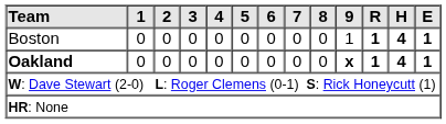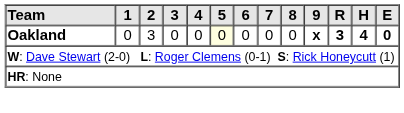 <table border=1 cellspacing=0 width=425 style="margin-left:3em;">
 <tr style="text-align:center; background-color:#e6e6e6;">
 <th align=left width=28%>Team</th>
 <th width=6%>1</th>
 <th width=6%>2</th>
 <th width=6%>3</th>
 <th width=6%>4</th>
 <th width=6%>5</th>
 <th width=6%>6</th>
 <th width=6%>7</th>
 <th width=6%>8</th>
 <th width=6%>9</th>
 <th width=6%>R</th>
 <th width=6%>H</th>
 <th width=6%>E</th>
 </tr>
 <tr style="text-align:center;">
-<td align=left>Boston</td>
+<td align=left><strong>Oakland</strong></td>
+<td>0</td>
+<td>3</td>
 <td>0</td>
 <td>0</td>
-<td>0</td>
-<td>0</td>
-<td>0</td>
-<td>0</td>
-<td>0</td>
-<td>0</td>
-<td>1</td>
-<td><strong>1</strong></td>
-<td><strong>4</strong></td>
-<td><strong>1</strong></td>
-</tr>
-<tr style="text-align:center;">
-<td align=left><strong>Oakland</strong></td>
-<td>0</td>
-<td>0</td>
-<td>0</td>
-<td>0</td>
-<td>0</td>
+<td style="background: lightyellow;">0</td>
 <td>0</td>
 <td>0</td>
 <td>0</td>
 <td><strong>x</strong></td>
-<td><strong>1</strong></td>
+<td><strong>3</strong></td>
 <td><strong>4</strong></td>
-<td><strong>1</strong></td>
+<td><strong>0</strong></td>
 </tr>
 <tr style="text-align:left;">
 <td colspan=13><small><strong>W</strong>: <a href='#'>Dave Stewart</a> (2-0)   <strong>L</strong>: <a href='#'>Roger Clemens</a> (0-1)  <strong>S</strong>: <a href='#'>Rick Honeycutt</a> (1)</small></td>
 </tr>
 <tr style="text-align:left;">
 <td colspan=13><small><strong>HR</strong>: None</small></td>
 </tr>
 </table>
